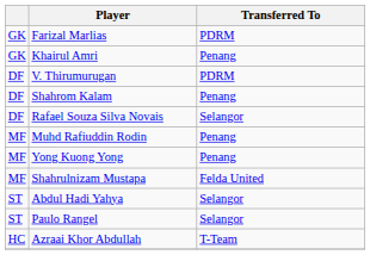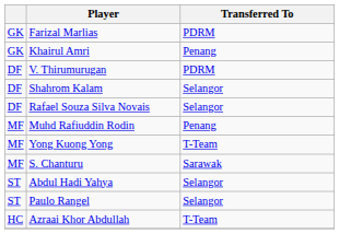 <table class="wikitable plainrowheaders sortable" style="font-size:95%">
 <tr>
 <th></th>
 <th scope="col" style="width:200px;">Player</th>
 <th scope="col" style="width:200px;">Transferred To</th>
 </tr>
 <tr>
 <td><a href='#'>GK</a></td>
 <td align="left"> <a href='#'>Farizal Marlias</a></td>
 <td align="left"> <a href='#'>PDRM</a></td>
 </tr>
 <tr>
 <td><a href='#'>GK</a></td>
 <td align="left"> <a href='#'>Khairul Amri</a></td>
 <td align="left"> <a href='#'>Penang</a></td>
 </tr>
 <tr>
 <td><a href='#'>DF</a></td>
 <td align="left"> <a href='#'>V. Thirumurugan</a></td>
 <td align="left"> <a href='#'>PDRM</a></td>
 </tr>
 <tr>
 <td><a href='#'>DF</a></td>
 <td align="left"> <a href='#'>Shahrom Kalam</a></td>
-<td align="left"> <a href='#'>Penang</a></td>
+<td align="left"> <a href='#'>Selangor</a></td>
 </tr>
 <tr>
 <td><a href='#'>DF</a></td>
 <td align="left"> <a href='#'>Rafael Souza Silva Novais</a></td>
 <td align="left"> <a href='#'>Selangor</a></td>
 </tr>
 <tr>
 <td><a href='#'>MF</a></td>
 <td align="left"> <a href='#'>Muhd Rafiuddin Rodin</a></td>
 <td align="left"> <a href='#'>Penang</a></td>
 </tr>
 <tr>
 <td><a href='#'>MF</a></td>
 <td align="left"> <a href='#'>Yong Kuong Yong</a></td>
-<td align="left"> <a href='#'>Penang</a></td>
+<td align="left"> <a href='#'>T-Team</a></td>
 </tr>
 <tr>
 <td><a href='#'>MF</a></td>
-<td align="left"> <a href='#'>Shahrulnizam Mustapa</a></td>
-<td align="left"> <a href='#'>Felda United</a></td>
+<td align="left"> <a href='#'>S. Chanturu</a></td>
+<td align="left"> <a href='#'>Sarawak</a></td>
 </tr>
 <tr>
 <td><a href='#'>ST</a></td>
 <td align="left"> <a href='#'>Abdul Hadi Yahya</a></td>
 <td align="left"> <a href='#'>Selangor</a></td>
 </tr>
 <tr>
 <td><a href='#'>ST</a></td>
 <td align="left"> <a href='#'>Paulo Rangel</a></td>
 <td align="left"> <a href='#'>Selangor</a></td>
 </tr>
 <tr>
 <td><a href='#'>HC</a></td>
 <td align="left"> <a href='#'>Azraai Khor Abdullah</a></td>
 <td align="left"> <a href='#'>T-Team</a></td>
 </tr>
 <tr>
 </tr>
 </table>
